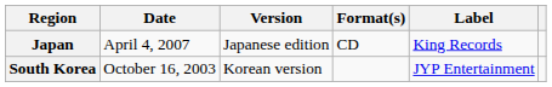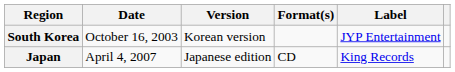 <table class="wikitable plainrowheaders">
 <tr>
 <th>Region</th>
 <th>Date</th>
 <th>Version</th>
 <th>Format(s)</th>
 <th>Label</th>
 <th></th>
 </tr>
 <tr>
+<th scope="row">South Korea</th>
+<td>October 16, 2003</td>
+<td>Korean version</td>
+<td></td>
+<td><a href='#'>JYP Entertainment</a></td>
+<td style="text-align:center"></td>
+</tr>
+<tr>
 <th scope="row">Japan</th>
 <td>April 4, 2007</td>
 <td>Japanese edition</td>
 <td>CD</td>
 <td><a href='#'>King Records</a></td>
 <td style="text-align:center"></td>
 </tr>
-<tr>
-<th scope="row">South Korea</th>
-<td>October 16, 2003</td>
-<td>Korean version</td>
-<td></td>
-<td><a href='#'>JYP Entertainment</a></td>
-<td style="text-align:center"></td>
-</tr>
 </table>
